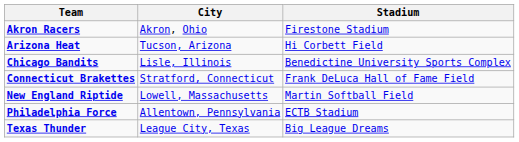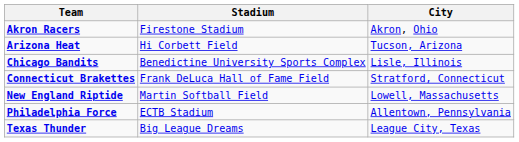 <table class="wikitable">
 <tr>
 <th>Team</th>
+<th>Stadium</th>
 <th>City</th>
-<th>Stadium</th>
 </tr>
 <tr>
 <td><strong><a href='#'>Akron Racers</a></strong></td>
+<td><a href='#'>Firestone Stadium</a></td>
 <td><a href='#'>Akron</a>, <a href='#'>Ohio</a></td>
-<td><a href='#'>Firestone Stadium</a></td>
 </tr>
 <tr>
 <td><strong><a href='#'>Arizona Heat</a></strong></td>
+<td><a href='#'>Hi Corbett Field</a></td>
 <td><a href='#'>Tucson, Arizona</a></td>
-<td><a href='#'>Hi Corbett Field</a></td>
 </tr>
 <tr>
 <td><strong><a href='#'>Chicago Bandits</a></strong></td>
+<td><a href='#'>Benedictine University Sports Complex</a></td>
 <td><a href='#'>Lisle, Illinois</a></td>
-<td><a href='#'>Benedictine University Sports Complex</a></td>
 </tr>
 <tr>
 <td><strong><a href='#'>Connecticut Brakettes</a></strong></td>
+<td><a href='#'>Frank DeLuca Hall of Fame Field</a></td>
 <td><a href='#'>Stratford, Connecticut</a></td>
-<td><a href='#'>Frank DeLuca Hall of Fame Field</a></td>
 </tr>
 <tr>
 <td><strong><a href='#'>New England Riptide</a></strong></td>
+<td><a href='#'>Martin Softball Field</a></td>
 <td><a href='#'>Lowell, Massachusetts</a></td>
-<td><a href='#'>Martin Softball Field</a></td>
 </tr>
 <tr>
 <td><strong><a href='#'>Philadelphia Force</a></strong></td>
+<td><a href='#'>ECTB Stadium</a></td>
 <td><a href='#'>Allentown, Pennsylvania</a></td>
-<td><a href='#'>ECTB Stadium</a></td>
 </tr>
 <tr>
 <td><strong><a href='#'>Texas Thunder</a></strong></td>
+<td><a href='#'>Big League Dreams</a></td>
 <td><a href='#'>League City, Texas</a></td>
-<td><a href='#'>Big League Dreams</a></td>
 </tr>
 </table>
